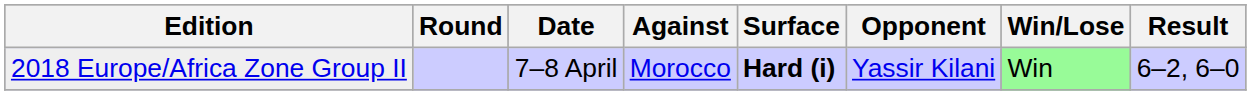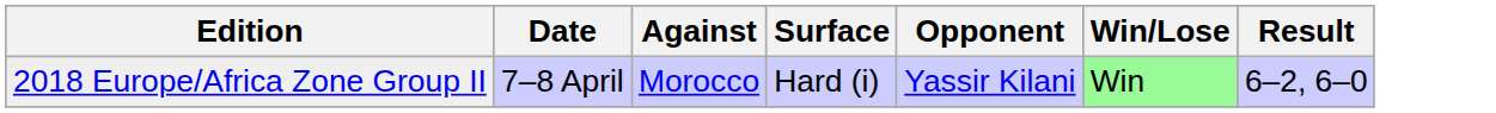 <table class=wikitable style=font-size:97%>
 <tr>
 <th>Edition</th>
-<th>Round</th>
 <th>Date</th>
 <th>Against</th>
 <th>Surface</th>
 <th>Opponent</th>
 <th>Win/Lose</th>
 <th>Result</th>
 </tr>
 <tr bgcolor=CCCCFF>
 <td bgcolor=efefef><a href='#'>2018 Europe/Africa Zone Group II</a></td>
-<td></td>
 <td>7–8 April</td>
 <td> <a href='#'>Morocco</a></td>
-<td><strong>Hard (i)</strong></td>
+<td>Hard (i)</td>
 <td> <a href='#'>Yassir Kilani</a></td>
 <td bgcolor=98FB98>Win</td>
 <td>6–2, 6–0</td>
 </tr>
 </table>
